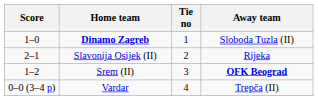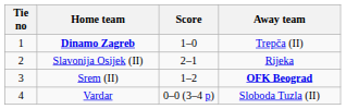 <table class="wikitable" style="text-align: center">
 <tr>
+<th width=40>Tie no</th>
+<th width=170>Home team</th>
 <th width=80>Score</th>
-<th width=170>Home team</th>
-<th width=40>Tie no</th>
 <th width=170>Away team</th>
 </tr>
 <tr>
+<td>1</td>
+<td><strong><a href='#'>Dinamo Zagreb</a></strong></td>
 <td>1–0</td>
-<td><strong><a href='#'>Dinamo Zagreb</a></strong></td>
-<td>1</td>
-<td><a href='#'>Sloboda Tuzla</a> (II)</td>
+<td><a href='#'>Trepča</a> (II)</td>
 </tr>
 <tr>
+<td>2</td>
+<td><a href='#'>Slavonija Osijek</a> (II)</td>
 <td>2–1</td>
-<td><a href='#'>Slavonija Osijek</a> (II)</td>
-<td>2</td>
 <td><a href='#'>Rijeka</a></td>
 </tr>
 <tr>
+<td>3</td>
+<td><a href='#'>Srem</a> (II)</td>
 <td>1–2</td>
-<td><a href='#'>Srem</a> (II)</td>
-<td>3</td>
 <td><strong><a href='#'>OFK Beograd</a></strong></td>
 </tr>
 <tr>
+<td>4</td>
+<td><a href='#'>Vardar</a></td>
 <td>0–0 (3–4 <a href='#'>p</a>)</td>
-<td><a href='#'>Vardar</a></td>
-<td>4</td>
-<td><a href='#'>Trepča</a> (II)</td>
+<td><a href='#'>Sloboda Tuzla</a> (II)</td>
 </tr>
 </table>
